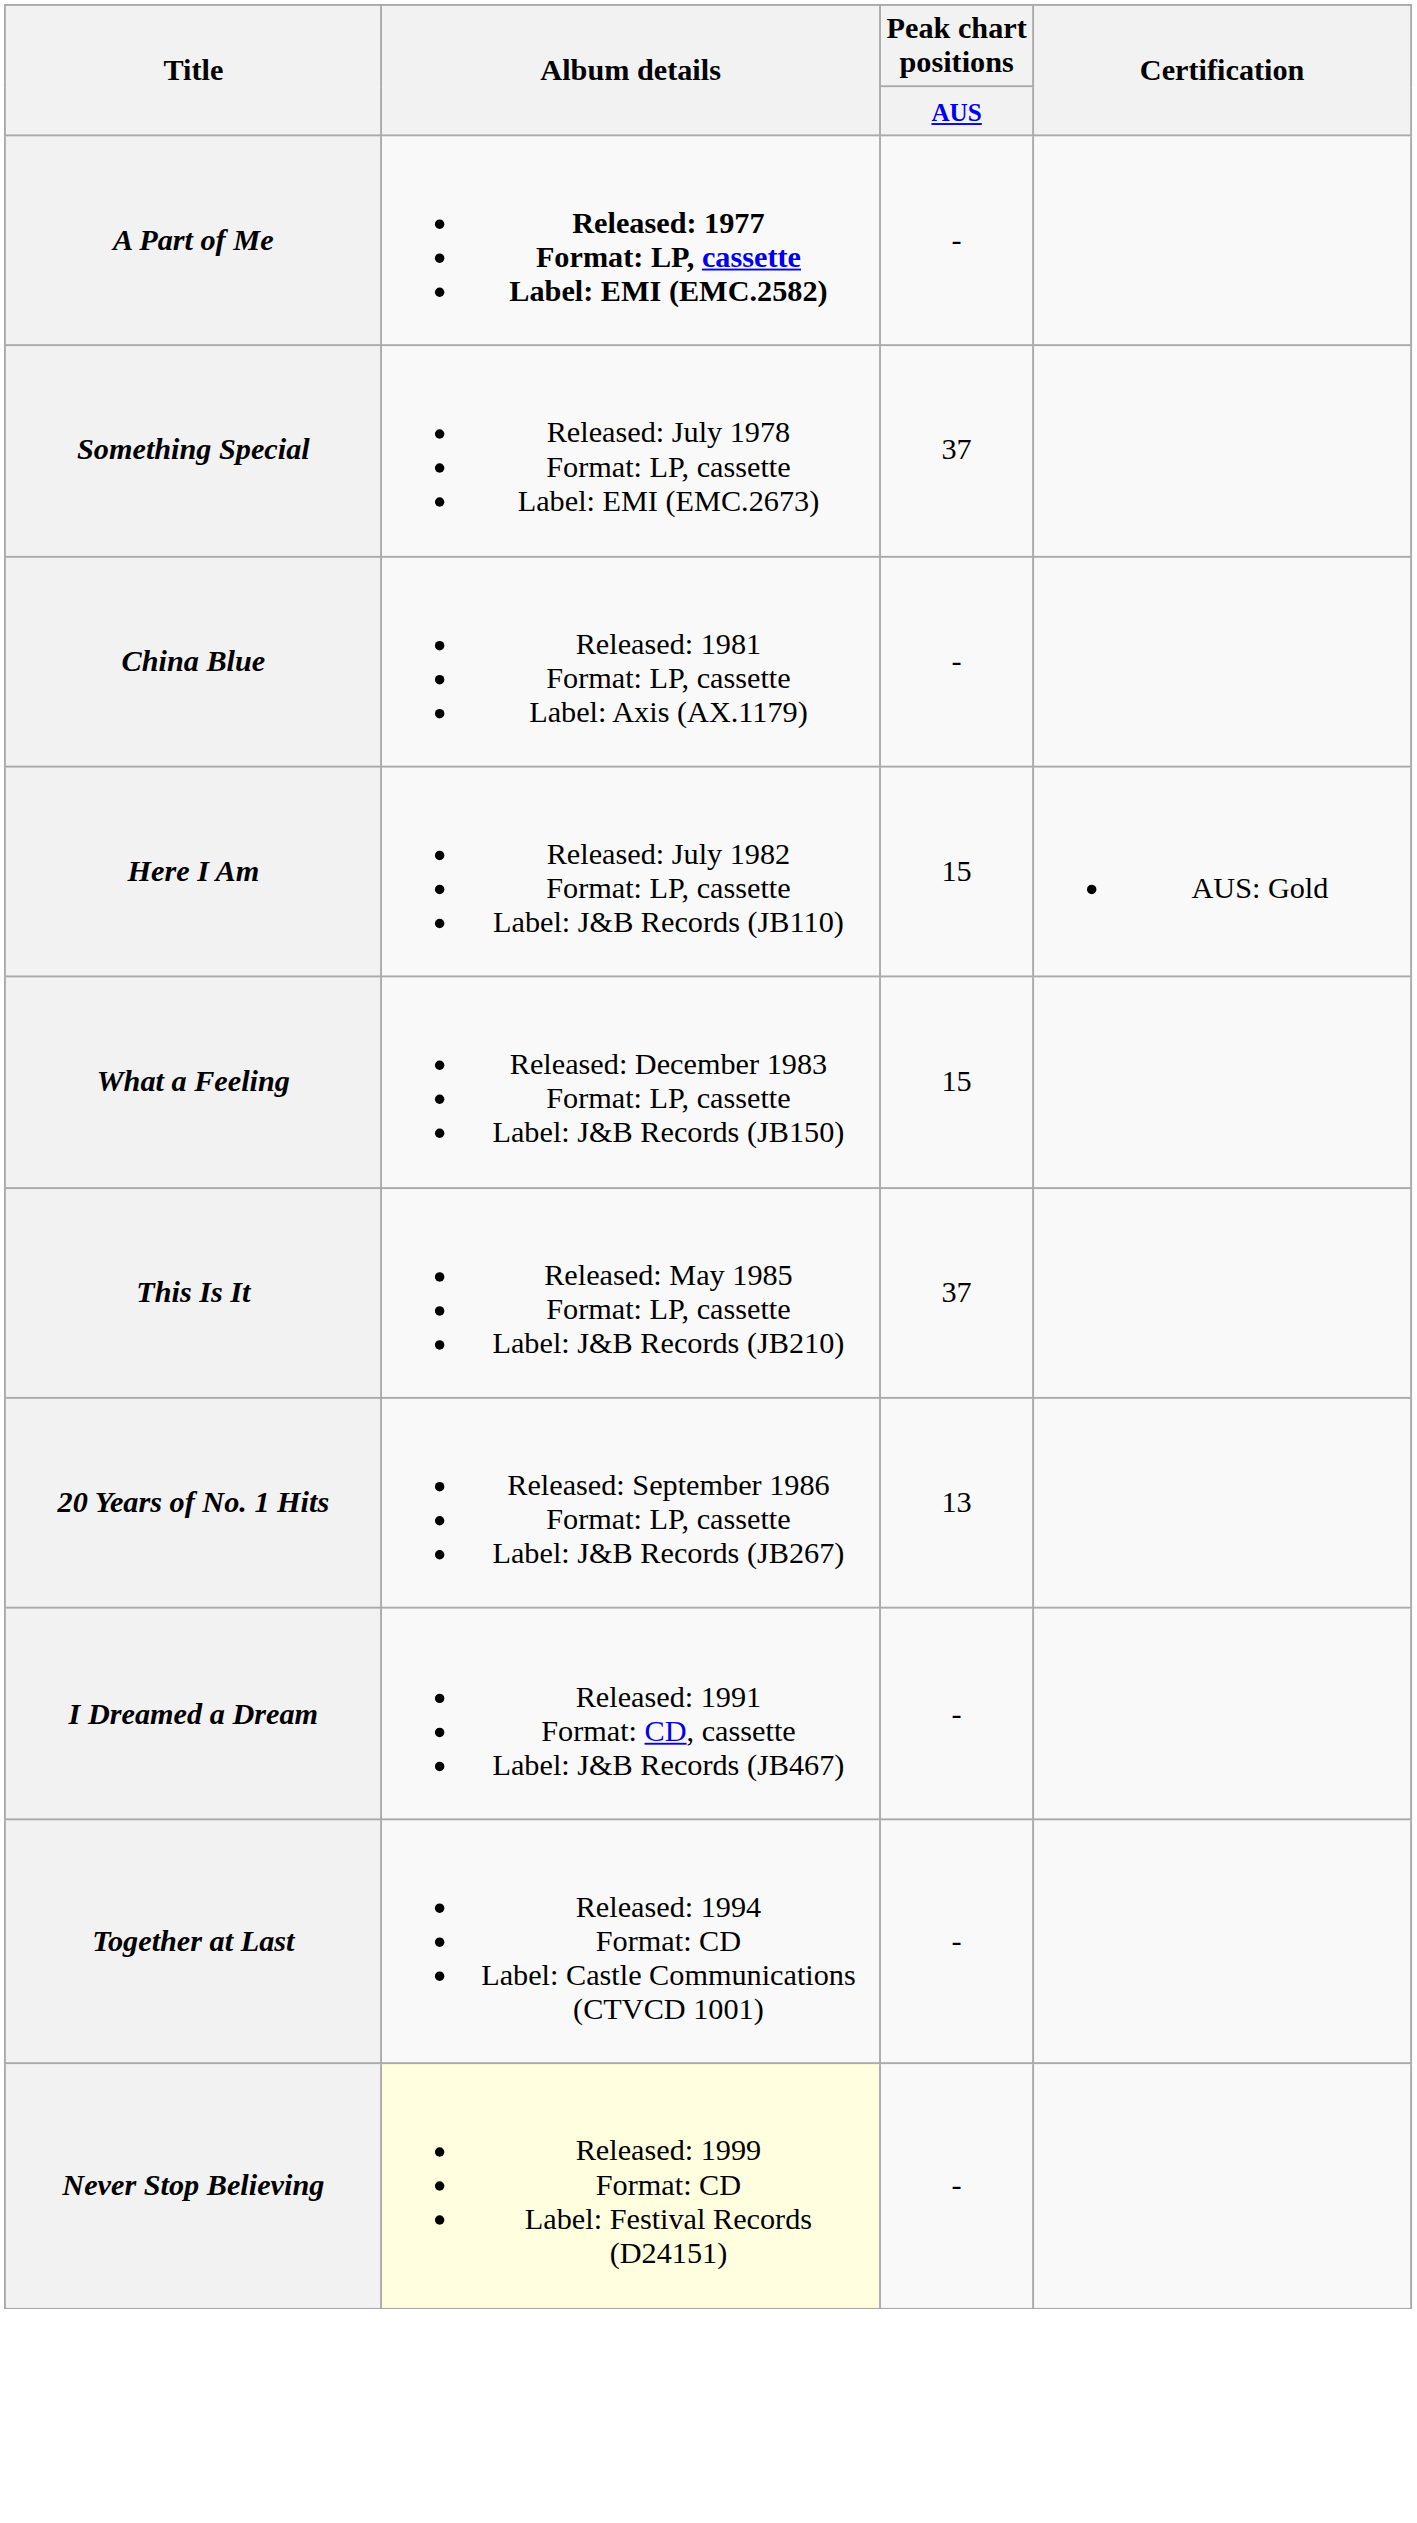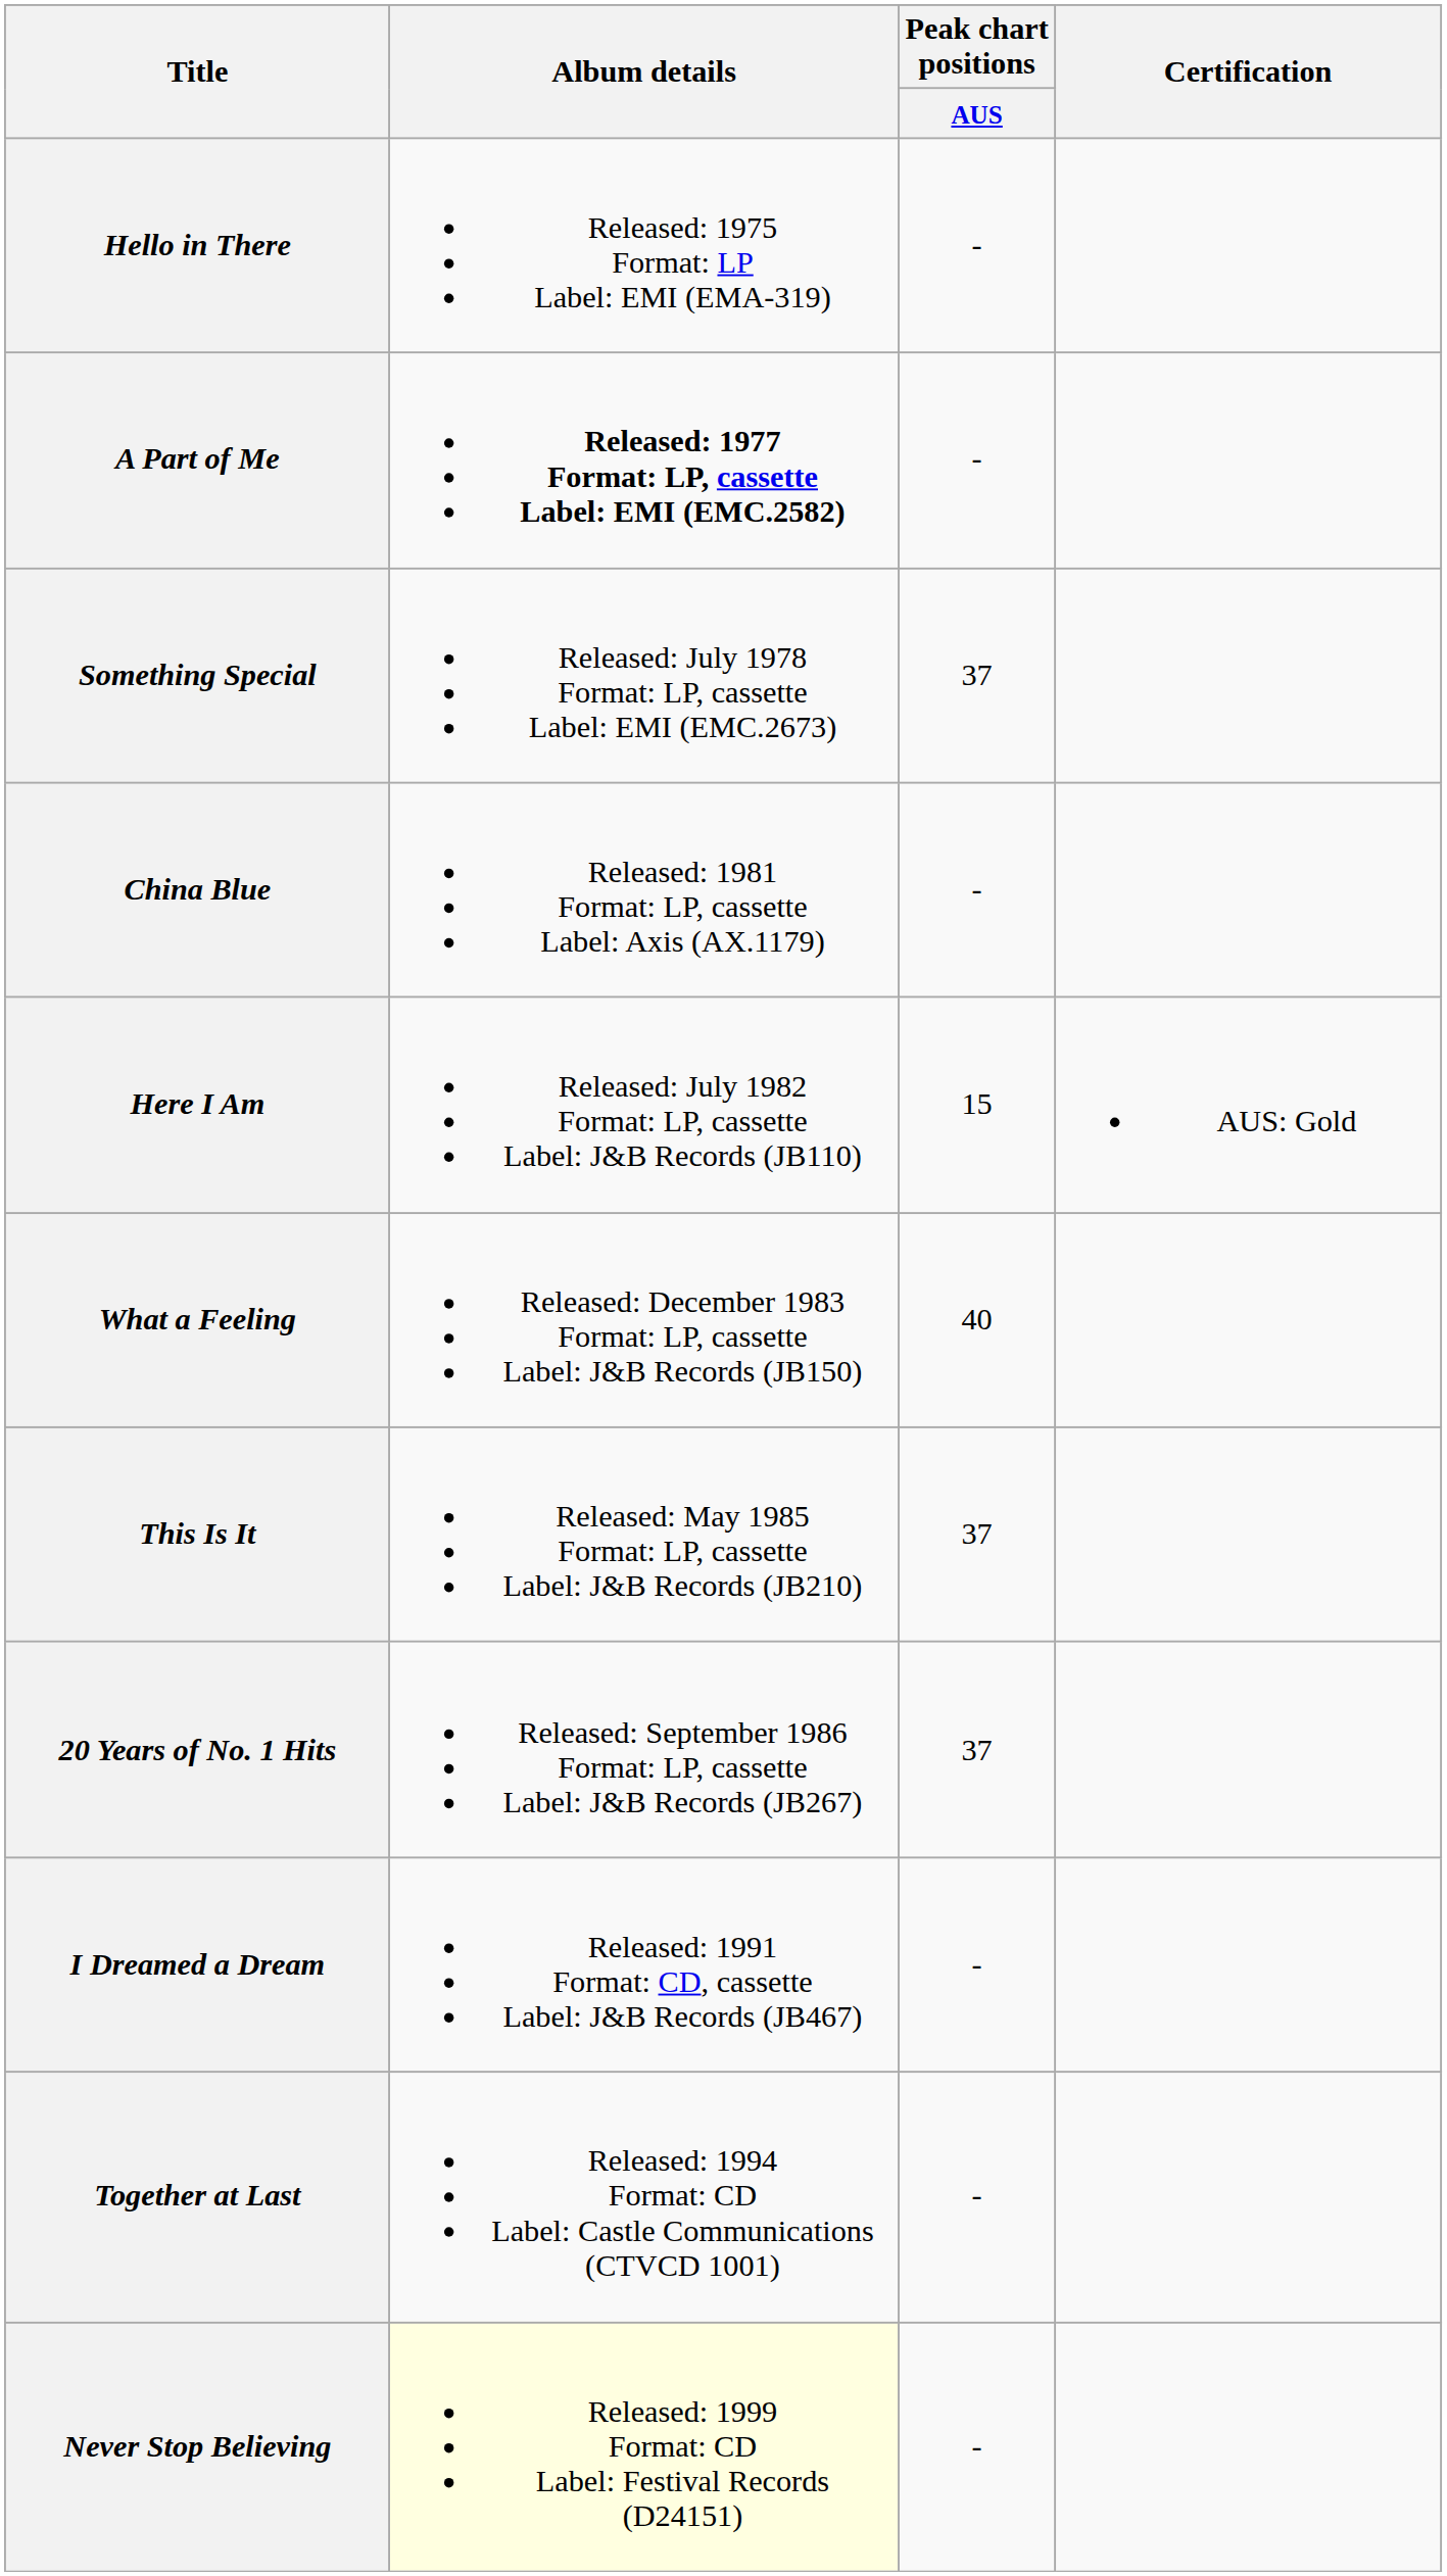 <table class="wikitable plainrowheaders" style="text-align:center;" border="1">
 <tr>
 <th scope="col" rowspan="2" style="width:12em;">Title</th>
 <th scope="col" rowspan="2" style="width:16em;">Album details</th>
 <th scope="col" colspan="1">Peak chart<br>positions</th>
 <th scope="col" rowspan="2" style="width:12em;">Certification</th>
 </tr>
 <tr>
 <th scope="col" style="text-align:center;"><small><a href='#'>AUS</a></small><br></th>
+</tr>
+<tr>
+<th scope="row"><em>Hello in There</em></th>
+<td><br><ul><li>Released: 1975</li><li>Format: <a href='#'>LP</a></li><li>Label: EMI (EMA-319)</li></ul></td>
+<td align="center">-</td>
+<td></td>
 </tr>
 <tr>
 <th scope="row"><em>A Part of Me</em></th>
 <td><strong><br><ul><li>Released: 1977</li><li>Format: LP, <a href='#'>cassette</a></li><li>Label: EMI (EMC.2582)</li></ul></strong></td>
 <td align="center">-</td>
 <td></td>
 </tr>
 <tr>
 <th scope="row"><em>Something Special</em></th>
 <td><br><ul><li>Released: July 1978</li><li>Format: LP, cassette</li><li>Label: EMI (EMC.2673)</li></ul></td>
 <td align="center">37</td>
 <td></td>
 </tr>
 <tr>
 <th scope="row"><em>China Blue</em></th>
 <td><br><ul><li>Released: 1981</li><li>Format: LP, cassette</li><li>Label: Axis (AX.1179)</li></ul></td>
 <td align="center">-</td>
 <td></td>
 </tr>
 <tr>
 <th scope="row"><em>Here I Am</em></th>
 <td><br><ul><li>Released: July 1982</li><li>Format: LP, cassette</li><li>Label: J&B Records (JB110)</li></ul></td>
 <td align="center">15</td>
 <td><br><ul><li>AUS: Gold</li></ul></td>
 </tr>
 <tr>
 <th scope="row"><em>What a Feeling</em></th>
 <td><br><ul><li>Released: December 1983</li><li>Format: LP, cassette</li><li>Label: J&B Records (JB150)</li></ul></td>
-<td align="center">15</td>
+<td align="center">40</td>
 <td></td>
 </tr>
 <tr>
 <th scope="row"><em>This Is It</em></th>
 <td><br><ul><li>Released: May 1985</li><li>Format: LP, cassette</li><li>Label: J&B Records (JB210)</li></ul></td>
 <td align="center">37</td>
 <td></td>
 </tr>
 <tr>
 <th scope="row"><em>20 Years of No. 1 Hits</em></th>
 <td><br><ul><li>Released: September 1986</li><li>Format: LP, cassette</li><li>Label: J&B Records (JB267)</li></ul></td>
-<td align="center">13</td>
+<td align="center">37</td>
 <td></td>
 </tr>
 <tr>
 <th scope="row"><em>I Dreamed a Dream</em></th>
 <td><br><ul><li>Released: 1991</li><li>Format: <a href='#'>CD</a>, cassette</li><li>Label: J&B Records (JB467)</li></ul></td>
 <td align="center">-</td>
 <td></td>
 </tr>
 <tr>
 <th scope="row"><em>Together at Last</em> <br> </th>
 <td><br><ul><li>Released: 1994</li><li>Format: CD</li><li>Label: Castle Communications (CTVCD 1001)</li></ul></td>
 <td align="center">-</td>
 <td></td>
 </tr>
 <tr>
 <th scope="row"><em>Never Stop Believing</em></th>
 <td style="background: lightyellow;"><br><ul><li>Released: 1999</li><li>Format: CD</li><li>Label: Festival Records (D24151)</li></ul></td>
 <td align="center">-</td>
 <td></td>
 </tr>
 </table>
